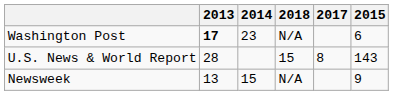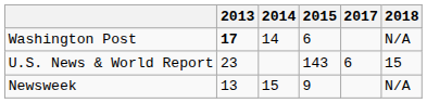 <table class="wikitable">
 <tr>
 <th></th>
 <th>2013</th>
 <th>2014</th>
+<th>2015</th>
+<th>2017</th>
 <th>2018</th>
-<th>2017</th>
-<th>2015</th>
 </tr>
 <tr>
 <td>Washington Post</td>
 <td><strong>17</strong></td>
-<td>23</td>
+<td>14</td>
+<td>6</td>
+<td></td>
 <td>N/A</td>
-<td></td>
-<td>6</td>
 </tr>
 <tr>
 <td>U.S. News & World Report</td>
-<td>28</td>
+<td>23</td>
 <td></td>
+<td>143</td>
+<td>6</td>
 <td>15</td>
-<td>8</td>
-<td>143</td>
 </tr>
 <tr>
 <td>Newsweek</td>
 <td>13</td>
 <td>15</td>
+<td>9</td>
+<td></td>
 <td>N/A</td>
-<td></td>
-<td>9</td>
 </tr>
 </table>
